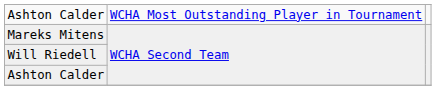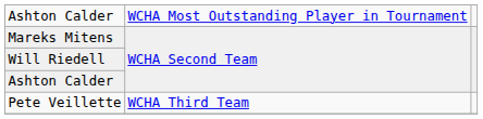 <table class="wikitable">
 <tr>
 <td>Ashton Calder</td>
 <td><a href='#'>WCHA Most Outstanding Player in Tournament</a></td>
 <td></td>
 </tr>
 <tr bgcolor=f0f0f0>
 <td>Mareks Mitens</td>
 <td rowspan=3><a href='#'>WCHA Second Team</a></td>
 <td rowspan=3></td>
 </tr>
 <tr bgcolor=f0f0f0>
 <td>Will Riedell</td>
 </tr>
 <tr bgcolor=f0f0f0>
 <td>Ashton Calder</td>
 </tr>
 <tr>
+<td>Pete Veillette</td>
+<td><a href='#'>WCHA Third Team</a></td>
+<td></td>
+</tr>
+<tr>
 </tr>
 </table>
